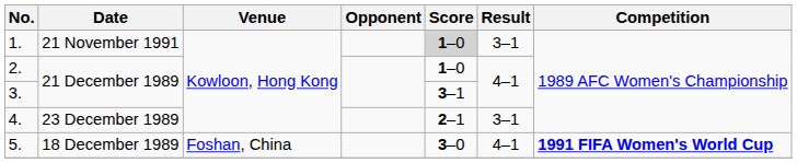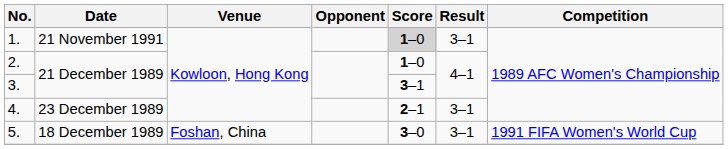 <table class="wikitable">
 <tr>
 <th>No.</th>
 <th>Date</th>
 <th>Venue</th>
 <th>Opponent</th>
 <th>Score</th>
 <th>Result</th>
 <th>Competition</th>
 </tr>
 <tr>
 <td>1.</td>
 <td>21 November 1991</td>
 <td rowspan=4><a href='#'>Kowloon</a>, <a href='#'>Hong Kong</a></td>
 <td></td>
 <td align=center style="background: lightgrey;"><strong>1</strong>–0</td>
 <td align=center>3–1</td>
 <td rowspan=4><a href='#'>1989 AFC Women's Championship</a></td>
 </tr>
 <tr>
 <td>2.</td>
 <td rowspan=2>21 December 1989</td>
 <td rowspan=2></td>
 <td align=center><strong>1</strong>–0</td>
 <td rowspan=2 align=center>4–1</td>
 </tr>
 <tr>
 <td>3.</td>
 <td align=center><strong>3</strong>–1</td>
 </tr>
 <tr>
 <td>4.</td>
 <td>23 December 1989</td>
 <td></td>
 <td align=center><strong>2</strong>–1</td>
 <td align=center>3–1</td>
 </tr>
 <tr>
 <td>5.</td>
 <td>18 December 1989</td>
 <td><a href='#'>Foshan</a>, China</td>
 <td></td>
 <td align=center><strong>3</strong>–0</td>
-<td align=center>4–1</td>
-<td><strong><a href='#'>1991 FIFA Women's World Cup</a></strong></td>
+<td align=center>3–1</td>
+<td><a href='#'>1991 FIFA Women's World Cup</a></td>
 </tr>
 <tr>
 </tr>
 </table>
